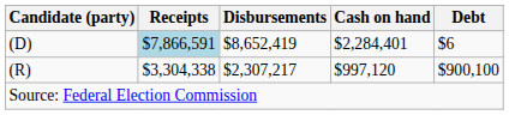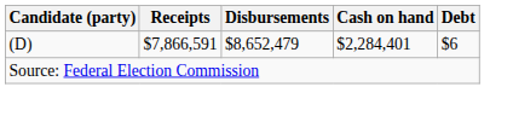 <table class="wikitable sortable">
 <tr>
 <th>Candidate (party)</th>
 <th>Receipts</th>
 <th>Disbursements</th>
 <th>Cash on hand</th>
 <th>Debt</th>
 </tr>
 <tr>
 <td> (D)</td>
-<td style="background: lightblue;">$7,866,591</td>
-<td>$8,652,419</td>
+<td>$7,866,591</td>
+<td>$8,652,479</td>
 <td>$2,284,401</td>
 <td>$6</td>
-</tr>
-<tr>
-<td> (R)</td>
-<td>$3,304,338</td>
-<td>$2,307,217</td>
-<td>$997,120</td>
-<td>$900,100</td>
 </tr>
 <tr>
 <td colspan=5>Source: <a href='#'>Federal Election Commission</a></td>
 </tr>
 </table>
